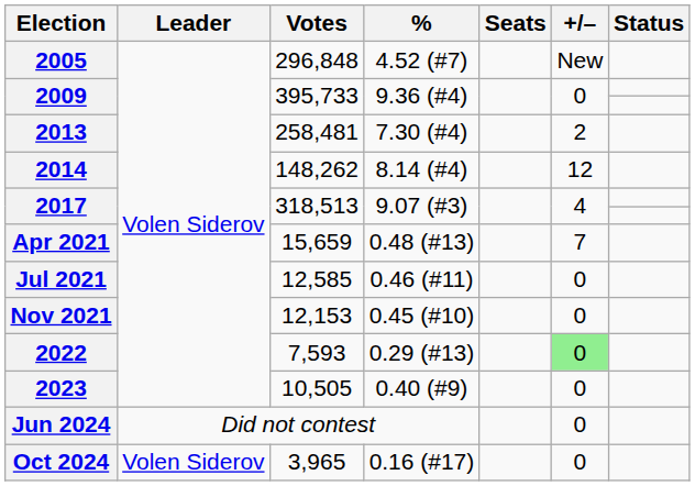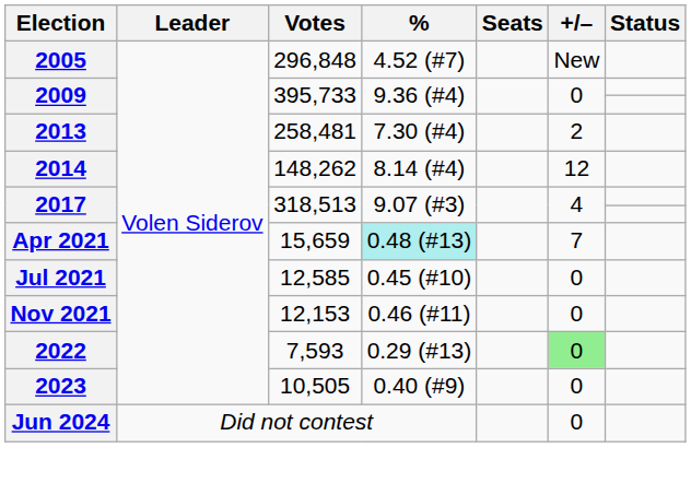 <table class="wikitable" style="text-align:center">
 <tr>
 <th>Election</th>
 <th>Leader</th>
 <th>Votes</th>
 <th>%</th>
 <th>Seats</th>
 <th>+/–</th>
 <th>Status</th>
 </tr>
 <tr>
 <th><a href='#'>2005</a></th>
 <td rowspan=12><a href='#'>Volen Siderov</a></td>
 <td>296,848</td>
 <td>4.52 (#7)</td>
 <td></td>
 <td>New</td>
 <td></td>
 </tr>
 <tr>
 <th rowspan=2><a href='#'>2009</a></th>
 <td rowspan=2>395,733</td>
 <td rowspan=2>9.36 (#4)</td>
 <td rowspan=2></td>
 <td rowspan=2> 0</td>
 <td></td>
 </tr>
 <tr>
 <td></td>
 </tr>
 <tr>
 <th><a href='#'>2013</a></th>
 <td>258,481</td>
 <td>7.30 (#4)</td>
 <td></td>
 <td> 2</td>
 <td></td>
 </tr>
 <tr>
 <th><a href='#'>2014</a></th>
 <td>148,262</td>
 <td>8.14 (#4)</td>
 <td></td>
 <td> 12</td>
 <td></td>
 </tr>
 <tr>
 <th rowspan=2><a href='#'>2017</a></th>
 <td rowspan=2>318,513</td>
 <td rowspan=2>9.07 (#3)</td>
 <td rowspan=2></td>
 <td rowspan=2> 4</td>
 <td></td>
 </tr>
 <tr>
 <td></td>
 </tr>
 <tr>
 <th><a href='#'>Apr 2021</a></th>
 <td>15,659</td>
-<td>0.48 (#13)</td>
+<td style="background: paleturquoise;">0.48 (#13)</td>
 <td></td>
 <td> 7</td>
 <td></td>
 </tr>
 <tr>
 <th><a href='#'>Jul 2021</a></th>
 <td>12,585</td>
-<td>0.46 (#11)</td>
+<td>0.45 (#10)</td>
 <td></td>
 <td> 0</td>
 <td></td>
 </tr>
 <tr>
 <th><a href='#'>Nov 2021</a></th>
 <td>12,153</td>
-<td>0.45 (#10)</td>
+<td>0.46 (#11)</td>
 <td></td>
 <td> 0</td>
 <td></td>
 </tr>
 <tr>
 <th><a href='#'>2022</a></th>
 <td>7,593</td>
 <td>0.29 (#13)</td>
 <td></td>
 <td style="background: lightgreen;"> 0</td>
 <td></td>
 </tr>
 <tr>
 <th><a href='#'>2023</a></th>
 <td>10,505</td>
 <td>0.40 (#9)</td>
 <td></td>
 <td> 0</td>
 <td></td>
 </tr>
 <tr>
 <th><a href='#'>Jun 2024</a></th>
 <td colspan=3 align=center><em>Did not contest</em></td>
 <td></td>
 <td> 0</td>
 <td></td>
 </tr>
-<tr>
-<th><a href='#'>Oct 2024</a></th>
-<td><a href='#'>Volen Siderov</a></td>
-<td>3,965</td>
-<td>0.16 (#17)</td>
-<td></td>
-<td> 0</td>
-<td></td>
-</tr>
 </table>
